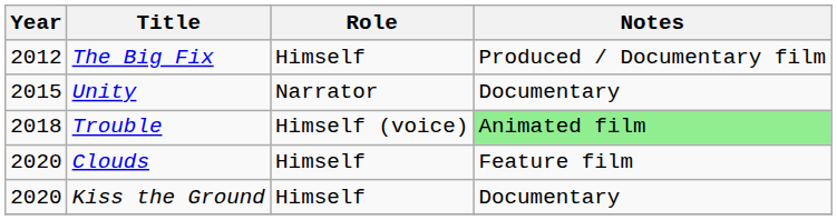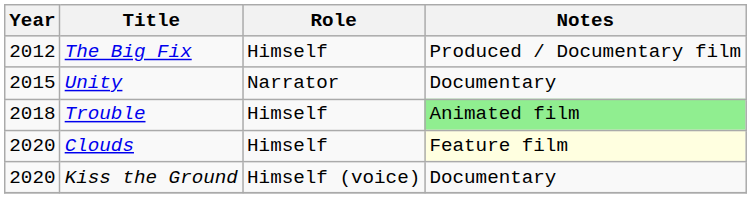 <table class="wikitable sortable">
 <tr>
 <th>Year</th>
 <th>Title</th>
 <th>Role</th>
 <th class="unsortable">Notes</th>
 </tr>
 <tr>
 <td>2012</td>
 <td><em><a href='#'>The Big Fix</a></em></td>
 <td>Himself</td>
 <td>Produced / Documentary film</td>
 </tr>
 <tr>
 <td>2015</td>
 <td><em><a href='#'>Unity</a></em></td>
 <td>Narrator</td>
 <td>Documentary</td>
 </tr>
 <tr>
 <td>2018</td>
 <td><em><a href='#'>Trouble</a></em></td>
-<td>Himself (voice)</td>
+<td>Himself</td>
 <td style="background: lightgreen;">Animated film</td>
 </tr>
 <tr>
 <td>2020</td>
 <td><em><a href='#'>Clouds</a></em></td>
 <td>Himself</td>
-<td>Feature film</td>
+<td style="background: lightyellow;">Feature film</td>
 </tr>
 <tr>
 <td>2020</td>
 <td><em>Kiss the Ground</em></td>
-<td>Himself</td>
+<td>Himself (voice)</td>
 <td>Documentary</td>
 </tr>
 <tr>
 </tr>
 </table>
